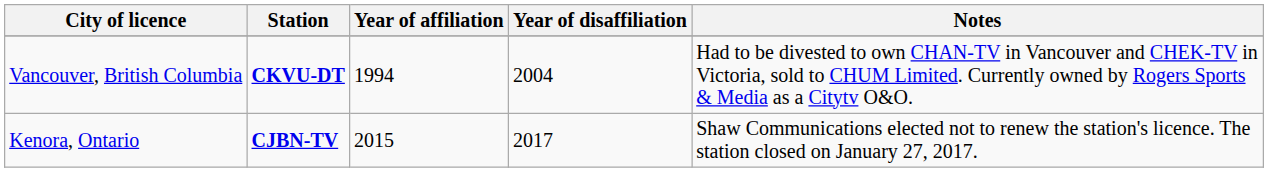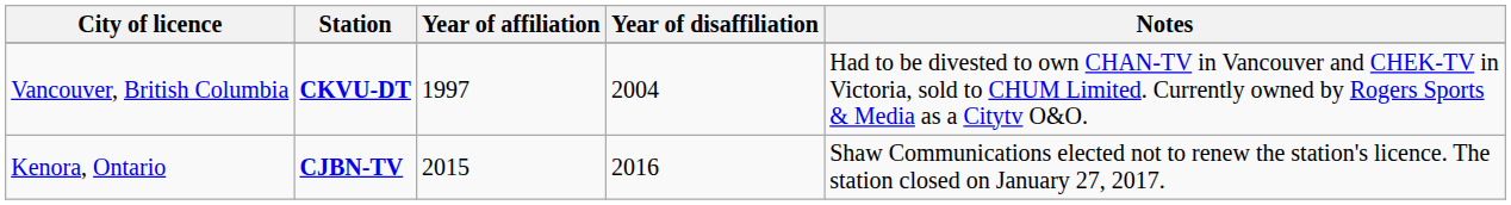 <table class="wikitable unsortable">
 <tr>
 <th>City of licence</th>
 <th>Station</th>
 <th>Year of affiliation</th>
 <th>Year of disaffiliation</th>
 <th style="width:450px;">Notes</th>
 </tr>
 <tr style="vertical-align: top; text-align: left;">
 </tr>
 <tr>
 <td><a href='#'>Vancouver</a>, <a href='#'>British Columbia</a></td>
 <td><strong><a href='#'>CKVU-DT</a></strong></td>
-<td>1994</td>
+<td>1997</td>
 <td>2004</td>
 <td>Had to be divested to own <a href='#'>CHAN-TV</a> in Vancouver and <a href='#'>CHEK-TV</a> in Victoria, sold to <a href='#'>CHUM Limited</a>. Currently owned by <a href='#'>Rogers Sports & Media</a> as a <a href='#'>Citytv</a> O&O.</td>
 </tr>
 <tr>
 <td><a href='#'>Kenora</a>, <a href='#'>Ontario</a></td>
 <td><strong><a href='#'>CJBN-TV</a></strong></td>
 <td>2015</td>
-<td>2017</td>
+<td>2016</td>
 <td>Shaw Communications elected not to renew the station's licence. The station closed on January 27, 2017.</td>
 </tr>
 </table>
